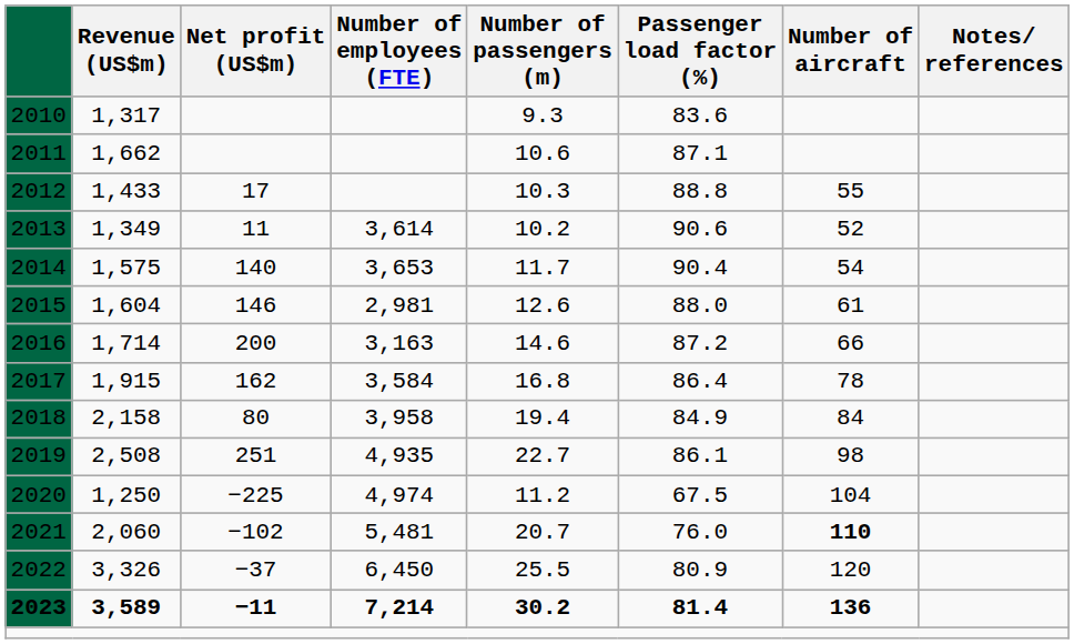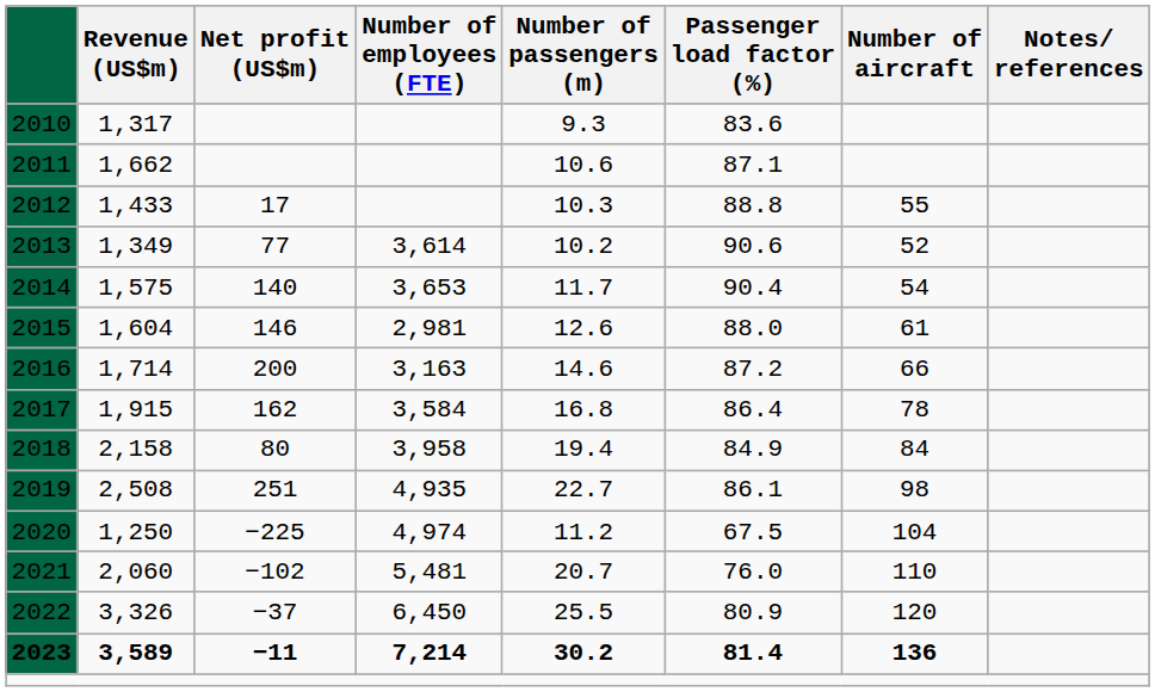 <table class="wikitable" style="margin:1em auto;text-align:center">
 <tr>
 <th style="background: #006643;"></th>
 <th>Revenue<br>(US$m)</th>
 <th>Net profit<br>(US$m)</th>
 <th>Number of<br>employees<br>(<a href='#'>FTE</a>)</th>
 <th>Number of<br>passengers<br>(m)</th>
 <th>Passenger<br>load factor<br>(%)</th>
 <th>Number of<br>aircraft</th>
 <th>Notes/<br>references</th>
 </tr>
 <tr>
 <td style="background: #006643;"><span>2010</span></td>
 <td>1,317</td>
 <td></td>
 <td></td>
 <td>9.3</td>
 <td>83.6</td>
 <td></td>
 <td></td>
 </tr>
 <tr>
 <td style="background: #006643;"><span>2011</span></td>
 <td>1,662</td>
 <td></td>
 <td></td>
 <td>10.6</td>
 <td>87.1</td>
 <td></td>
 <td></td>
 </tr>
 <tr>
 <td style="background: #006643;"><span>2012</span></td>
 <td>1,433</td>
 <td>17</td>
 <td></td>
 <td>10.3</td>
 <td>88.8</td>
 <td>55</td>
 <td></td>
 </tr>
 <tr>
 <td style="background: #006643;"><span>2013</span></td>
 <td>1,349</td>
-<td>11</td>
+<td>77</td>
 <td>3,614</td>
 <td>10.2</td>
 <td>90.6</td>
 <td>52</td>
 <td></td>
 </tr>
 <tr>
 <td style="background: #006643;"><span> 2014</span></td>
 <td>1,575</td>
 <td>140</td>
 <td>3,653</td>
 <td>11.7</td>
 <td>90.4</td>
 <td>54</td>
 <td></td>
 </tr>
 <tr>
 <td style="background: #006643;"><span>2015</span></td>
 <td>1,604</td>
 <td>146</td>
 <td>2,981</td>
 <td>12.6</td>
 <td>88.0</td>
 <td>61</td>
 <td></td>
 </tr>
 <tr>
 <td style="background: #006643;"><span>2016</span></td>
 <td>1,714</td>
 <td>200</td>
 <td>3,163</td>
 <td>14.6</td>
 <td>87.2</td>
 <td>66</td>
 <td></td>
 </tr>
 <tr>
 <td style="background: #006643;"><span>2017</span></td>
 <td>1,915</td>
 <td>162</td>
 <td>3,584</td>
 <td>16.8</td>
 <td>86.4</td>
 <td>78</td>
 <td></td>
 </tr>
 <tr>
 <td style="background: #006643;"><span>2018</span></td>
 <td>2,158</td>
 <td>80</td>
 <td>3,958</td>
 <td>19.4</td>
 <td>84.9</td>
 <td>84</td>
 <td></td>
 </tr>
 <tr>
 <td style="background: #006643;"><span>2019</span></td>
 <td>2,508</td>
 <td>251</td>
 <td>4,935</td>
 <td>22.7</td>
 <td>86.1</td>
 <td>98</td>
 <td></td>
 </tr>
 <tr>
 <td style="background: #006643;"><span>2020</span></td>
 <td>1,250</td>
 <td><span>−225</span></td>
 <td>4,974</td>
 <td>11.2</td>
 <td>67.5</td>
 <td>104</td>
 <td></td>
 </tr>
 <tr>
 <td style="background: #006643;"><span>2021</span></td>
 <td>2,060</td>
 <td><span>−102</span></td>
 <td>5,481</td>
 <td>20.7</td>
 <td>76.0</td>
-<td><strong>110</strong></td>
+<td>110</td>
 <td></td>
 </tr>
 <tr>
 <td style="background: #006643;"><span>2022</span></td>
 <td>3,326</td>
 <td><span>−37</span></td>
 <td>6,450</td>
 <td>25.5</td>
 <td>80.9</td>
 <td>120</td>
 <td></td>
 </tr>
 <tr>
 <td style="background: #006643;"><span><strong>2023</strong></span></td>
 <td><strong>3,589</strong></td>
 <td><span><strong>−11</strong></span></td>
 <td><strong>7,214</strong></td>
 <td><strong>30.2</strong></td>
 <td><strong>81.4</strong></td>
 <td><strong>136</strong></td>
 <td></td>
 </tr>
 <tr>
 <td colspan="8" style="text-align:left;"></td>
 </tr>
 </table>
